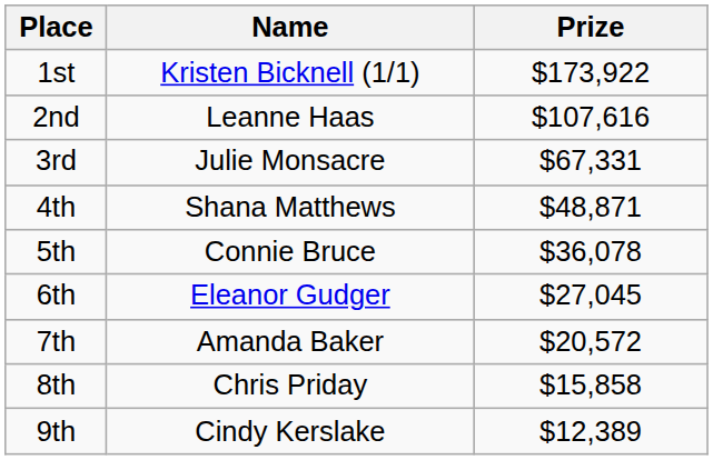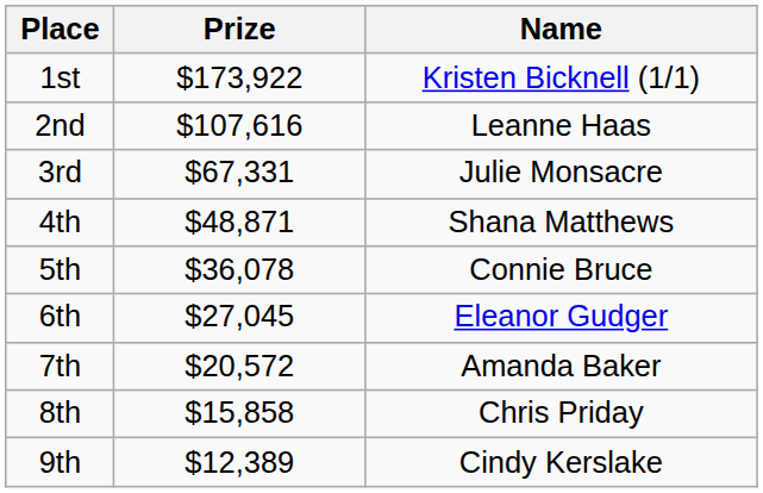 <table class="wikitable">
 <tr>
 <th width="50">Place</th>
+<th width="125">Prize</th>
 <th width="200">Name</th>
-<th width="125">Prize</th>
 </tr>
 <tr>
 <td align = "center">1st</td>
+<td align = "center">$173,922</td>
 <td align = "center"><a href='#'>Kristen Bicknell</a> (1/1)</td>
-<td align = "center">$173,922</td>
 </tr>
 <tr>
 <td align = "center">2nd</td>
+<td align = "center">$107,616</td>
 <td align = "center">Leanne Haas</td>
-<td align = "center">$107,616</td>
 </tr>
 <tr>
 <td align = "center">3rd</td>
+<td align = "center">$67,331</td>
 <td align = "center">Julie Monsacre</td>
-<td align = "center">$67,331</td>
 </tr>
 <tr>
 <td align = "center">4th</td>
+<td align = "center">$48,871</td>
 <td align = "center">Shana Matthews</td>
-<td align = "center">$48,871</td>
 </tr>
 <tr>
 <td align = "center">5th</td>
+<td align = "center">$36,078</td>
 <td align = "center">Connie Bruce</td>
-<td align = "center">$36,078</td>
 </tr>
 <tr>
 <td align = "center">6th</td>
+<td align="center">$27,045</td>
 <td align = "center"><a href='#'>Eleanor Gudger</a></td>
-<td align="center">$27,045</td>
 </tr>
 <tr>
 <td align = "center">7th</td>
+<td align = "center">$20,572</td>
 <td align = "center">Amanda Baker</td>
-<td align = "center">$20,572</td>
 </tr>
 <tr>
 <td align = "center">8th</td>
+<td align = "center">$15,858</td>
 <td align = "center">Chris Priday</td>
-<td align = "center">$15,858</td>
 </tr>
 <tr>
 <td align = "center">9th</td>
+<td align = "center">$12,389</td>
 <td align = "center">Cindy Kerslake</td>
-<td align = "center">$12,389</td>
 </tr>
 </table>
